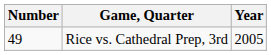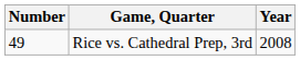 <table class="wikitable">
 <tr>
 <th>Number</th>
 <th>Game, Quarter</th>
 <th>Year</th>
 </tr>
 <tr>
 <td>49</td>
 <td>Rice vs. Cathedral Prep, 3rd</td>
-<td>2005</td>
+<td>2008</td>
 </tr>
 </table>
